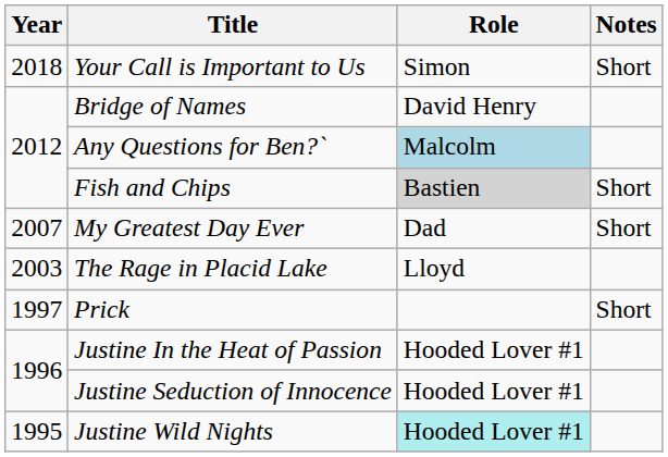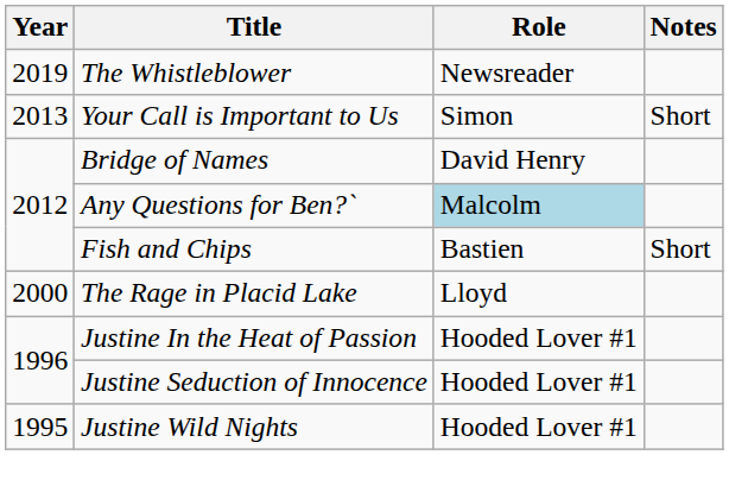 <table class="wikitable">
 <tr>
 <th>Year</th>
 <th>Title</th>
 <th>Role</th>
 <th>Notes</th>
 </tr>
 <tr>
-<td>2018</td>
+<td>2019</td>
+<td><em>The Whistleblower</em></td>
+<td>Newsreader</td>
+<td></td>
+</tr>
+<tr>
+<td>2013</td>
 <td><em>Your Call is Important to Us</em></td>
 <td>Simon</td>
 <td>Short</td>
 </tr>
 <tr>
 <td rowspan="3">2012</td>
 <td><em>Bridge of Names</em></td>
 <td>David Henry</td>
 <td></td>
 </tr>
 <tr>
 <td><em>Any Questions for Ben?`</em></td>
 <td style="background: lightblue;">Malcolm</td>
 <td></td>
 </tr>
 <tr>
 <td><em>Fish and Chips</em></td>
-<td style="background: lightgrey;">Bastien</td>
+<td>Bastien</td>
 <td>Short</td>
 </tr>
 <tr>
-<td>2007</td>
-<td><em>My Greatest Day Ever</em></td>
-<td>Dad</td>
-<td>Short</td>
-</tr>
-<tr>
-<td>2003</td>
+<td>2000</td>
 <td><em>The Rage in Placid Lake</em></td>
 <td>Lloyd</td>
 <td></td>
-</tr>
-<tr>
-<td>1997</td>
-<td><em>Prick</em></td>
-<td></td>
-<td>Short</td>
 </tr>
 <tr>
 <td rowspan="2">1996</td>
 <td><em>Justine In the Heat of Passion</em></td>
 <td>Hooded Lover #1</td>
 <td></td>
 </tr>
 <tr>
 <td><em>Justine Seduction of Innocence</em></td>
 <td>Hooded Lover #1</td>
 <td></td>
 </tr>
 <tr>
 <td>1995</td>
 <td><em>Justine Wild Nights</em></td>
-<td style="background: paleturquoise;">Hooded Lover #1</td>
+<td>Hooded Lover #1</td>
 <td></td>
 </tr>
 </table>
